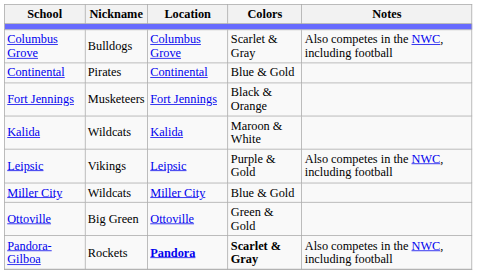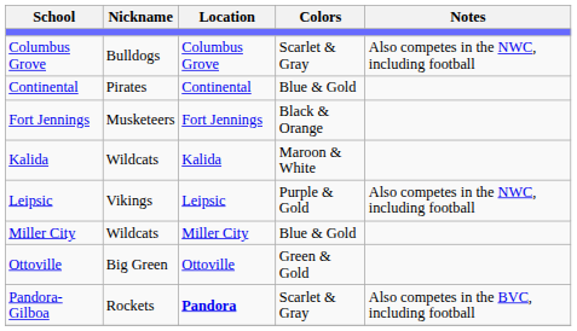 <table class="wikitable sortable">
 <tr>
 <th>School</th>
 <th>Nickname</th>
 <th>Location</th>
 <th>Colors</th>
 <th>Notes</th>
 </tr>
 <tr>
 <th colspan="7" style="background:#676AFE;"></th>
 </tr>
 <tr>
 <td><a href='#'>Columbus Grove</a></td>
 <td>Bulldogs</td>
 <td><a href='#'>Columbus Grove</a></td>
 <td>Scarlet & Gray <br> </td>
 <td>Also competes in the <a href='#'>NWC</a>, including football</td>
 </tr>
 <tr>
 <td><a href='#'>Continental</a></td>
 <td>Pirates</td>
 <td><a href='#'>Continental</a></td>
 <td>Blue & Gold <br> </td>
 <td></td>
 </tr>
 <tr>
 <td><a href='#'>Fort Jennings</a></td>
 <td>Musketeers</td>
 <td><a href='#'>Fort Jennings</a></td>
 <td>Black & Orange <br>  </td>
 <td></td>
 </tr>
 <tr>
 <td><a href='#'>Kalida</a></td>
 <td>Wildcats</td>
 <td><a href='#'>Kalida</a></td>
 <td>Maroon & White<br>  </td>
 <td></td>
 </tr>
 <tr>
 <td><a href='#'>Leipsic</a></td>
 <td>Vikings</td>
 <td><a href='#'>Leipsic</a></td>
 <td>Purple & Gold<br>  </td>
 <td>Also competes in the <a href='#'>NWC</a>, including football</td>
 </tr>
 <tr>
 <td><a href='#'>Miller City</a></td>
 <td>Wildcats</td>
 <td><a href='#'>Miller City</a></td>
 <td>Blue & Gold <br>  </td>
 <td></td>
 </tr>
 <tr>
 <td><a href='#'>Ottoville</a></td>
 <td>Big Green</td>
 <td><a href='#'>Ottoville</a></td>
 <td>Green & Gold <br>  </td>
 <td></td>
 </tr>
 <tr>
 <td><a href='#'>Pandora-Gilboa</a></td>
 <td>Rockets</td>
 <td><strong><a href='#'>Pandora</a></strong></td>
-<td><strong>Scarlet & Gray <br> </strong></td>
-<td>Also competes in the <a href='#'>NWC</a>, including football</td>
+<td>Scarlet & Gray <br> </td>
+<td>Also competes in the <a href='#'>BVC</a>, including football</td>
 </tr>
 <tr>
 </tr>
 </table>
